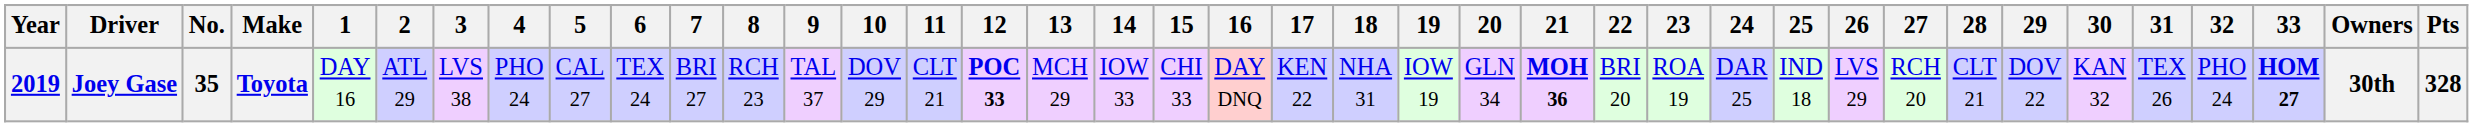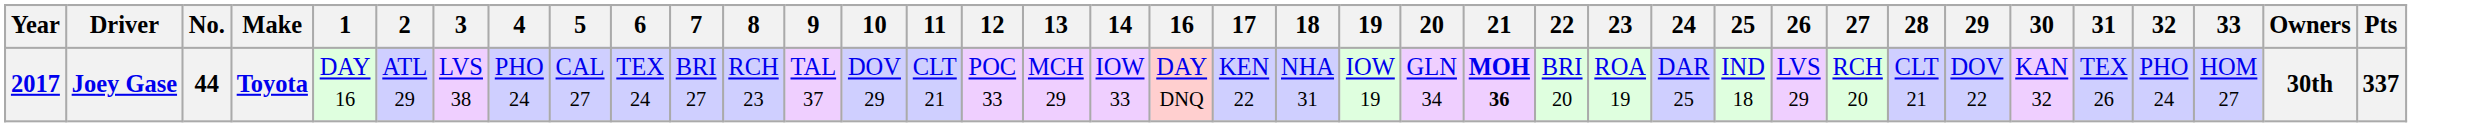 <table class="wikitable" style="text-align:center; font-size:75%">
 <tr>
 <th>Year</th>
 <th>Driver</th>
 <th>No.</th>
 <th>Make</th>
 <th>1</th>
 <th>2</th>
 <th>3</th>
 <th>4</th>
 <th>5</th>
 <th>6</th>
 <th>7</th>
 <th>8</th>
 <th>9</th>
 <th>10</th>
 <th>11</th>
 <th>12</th>
 <th>13</th>
 <th>14</th>
-<th>15</th>
 <th>16</th>
 <th>17</th>
 <th>18</th>
 <th>19</th>
 <th>20</th>
 <th>21</th>
 <th>22</th>
 <th>23</th>
 <th>24</th>
 <th>25</th>
 <th>26</th>
 <th>27</th>
 <th>28</th>
 <th>29</th>
 <th>30</th>
 <th>31</th>
 <th>32</th>
 <th>33</th>
 <th>Owners</th>
 <th>Pts</th>
 </tr>
 <tr>
-<th><a href='#'>2019</a></th>
+<th><a href='#'>2017</a></th>
 <th><a href='#'>Joey Gase</a></th>
-<th>35</th>
+<th>44</th>
 <th><a href='#'>Toyota</a></th>
 <td style="background:#DFFFDF;"><a href='#'>DAY</a><br><small>16</small></td>
 <td style="background:#CFCFFF;"><a href='#'>ATL</a><br><small>29</small></td>
 <td style="background:#EFCFFF;"><a href='#'>LVS</a><br><small>38</small></td>
 <td style="background:#CFCFFF;"><a href='#'>PHO</a><br><small>24</small></td>
 <td style="background:#CFCFFF;"><a href='#'>CAL</a><br><small>27</small></td>
 <td style="background:#CFCFFF;"><a href='#'>TEX</a><br><small>24</small></td>
 <td style="background:#CFCFFF;"><a href='#'>BRI</a><br><small>27</small></td>
 <td style="background:#CFCFFF;"><a href='#'>RCH</a><br><small>23</small></td>
 <td style="background:#EFCFFF;"><a href='#'>TAL</a><br><small>37</small></td>
 <td style="background:#CFCFFF;"><a href='#'>DOV</a><br><small>29</small></td>
 <td style="background:#CFCFFF;"><a href='#'>CLT</a><br><small>21</small></td>
-<td style="background:#EFCFFF;"><strong><a href='#'>POC</a><br><small>33</small></strong></td>
+<td style="background:#EFCFFF;"><a href='#'>POC</a><br><small>33</small></td>
 <td style="background:#EFCFFF;"><a href='#'>MCH</a><br><small>29</small></td>
 <td style="background:#EFCFFF;"><a href='#'>IOW</a><br><small>33</small></td>
-<td style="background:#EFCFFF;"><a href='#'>CHI</a><br><small>33</small></td>
 <td style="background:#FFCFCF;"><a href='#'>DAY</a><br><small>DNQ</small></td>
 <td style="background:#CFCFFF;"><a href='#'>KEN</a><br><small>22</small></td>
 <td style="background:#CFCFFF;"><a href='#'>NHA</a><br><small>31</small></td>
 <td style="background:#DFFFDF;"><a href='#'>IOW</a><br><small>19</small></td>
 <td style="background:#EFCFFF;"><a href='#'>GLN</a><br><small>34</small></td>
 <td style="background:#EFCFFF;"><strong><a href='#'>MOH</a><br><small>36</small></strong></td>
 <td style="background:#DFFFDF;"><a href='#'>BRI</a><br><small>20</small></td>
 <td style="background:#DFFFDF;"><a href='#'>ROA</a><br><small>19</small></td>
 <td style="background:#CFCFFF;"><a href='#'>DAR</a><br><small>25</small></td>
 <td style="background:#DFFFDF;"><a href='#'>IND</a><br><small>18</small></td>
 <td style="background:#EFCFFF;"><a href='#'>LVS</a><br><small>29</small></td>
 <td style="background:#DFFFDF;"><a href='#'>RCH</a><br><small>20</small></td>
 <td style="background:#CFCFFF;"><a href='#'>CLT</a><br><small>21</small></td>
 <td style="background:#CFCFFF;"><a href='#'>DOV</a><br><small>22</small></td>
 <td style="background:#EFCFFF;"><a href='#'>KAN</a><br><small>32</small></td>
 <td style="background:#CFCFFF;"><a href='#'>TEX</a><br><small>26</small></td>
 <td style="background:#CFCFFF;"><a href='#'>PHO</a><br><small>24</small></td>
-<td style="background:#CFCFFF;"><strong><a href='#'>HOM</a><br><small>27</small></strong></td>
+<td style="background:#CFCFFF;"><a href='#'>HOM</a><br><small>27</small></td>
 <th>30th</th>
-<th>328</th>
+<th>337</th>
 </tr>
 </table>
